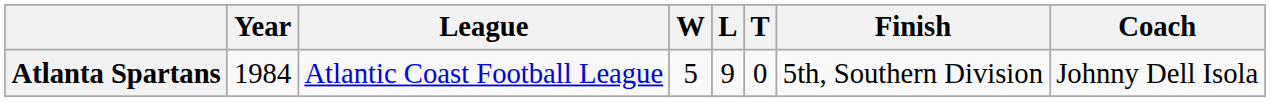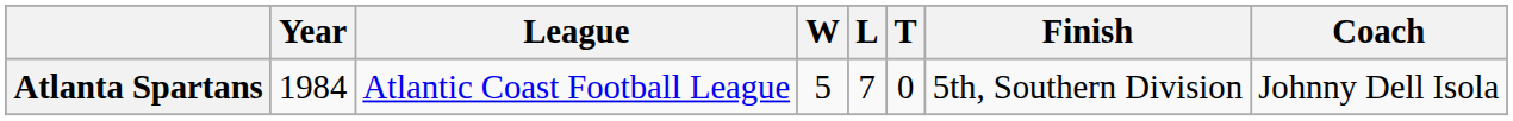 <table class="wikitable" style="text-align:center">
 <tr>
 <th></th>
 <th>Year</th>
 <th>League</th>
 <th>W</th>
 <th>L</th>
 <th>T</th>
 <th>Finish</th>
 <th>Coach</th>
 </tr>
 <tr>
 <th rowspan=1>Atlanta Spartans</th>
 <td>1984</td>
 <td rowspan=1><a href='#'>Atlantic Coast Football League</a></td>
 <td>5</td>
-<td>9</td>
+<td>7</td>
 <td>0</td>
 <td>5th, Southern Division</td>
 <td rowspan=1>Johnny Dell Isola</td>
 </tr>
 </table>
